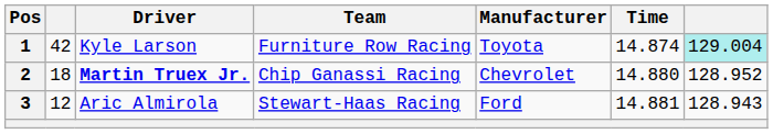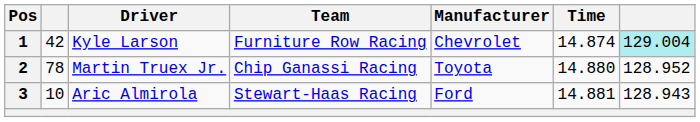 <table class="wikitable" style="font-size:95%">
 <tr>
 <th>Pos</th>
 <th></th>
 <th>Driver</th>
 <th>Team</th>
 <th>Manufacturer</th>
 <th>Time</th>
 <th></th>
 </tr>
 <tr>
 <th>1</th>
 <td>42</td>
 <td><a href='#'>Kyle Larson</a></td>
 <td><a href='#'>Furniture Row Racing</a></td>
-<td><a href='#'>Toyota</a></td>
+<td><a href='#'>Chevrolet</a></td>
 <td>14.874</td>
 <td style="background: paleturquoise;">129.004</td>
 </tr>
 <tr>
 <th>2</th>
-<td>18</td>
-<td><strong><a href='#'>Martin Truex Jr.</a></strong></td>
+<td>78</td>
+<td><a href='#'>Martin Truex Jr.</a></td>
 <td><a href='#'>Chip Ganassi Racing</a></td>
-<td><a href='#'>Chevrolet</a></td>
+<td><a href='#'>Toyota</a></td>
 <td>14.880</td>
 <td>128.952</td>
 </tr>
 <tr>
 <th>3</th>
-<td>12</td>
+<td>10</td>
 <td><a href='#'>Aric Almirola</a></td>
 <td><a href='#'>Stewart-Haas Racing</a></td>
 <td><a href='#'>Ford</a></td>
 <td>14.881</td>
 <td>128.943</td>
 </tr>
 <tr>
 <th colspan="7"></th>
 </tr>
 </table>
